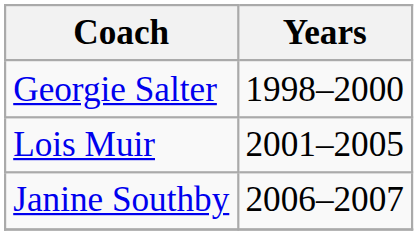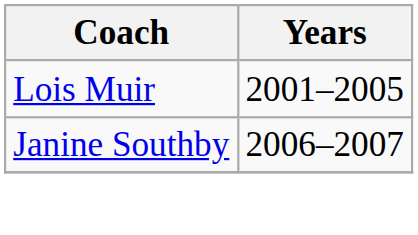 <table class="wikitable collapsible">
 <tr>
 <th>Coach</th>
 <th>Years</th>
-</tr>
-<tr>
-<td><a href='#'>Georgie Salter</a></td>
-<td>1998–2000</td>
 </tr>
 <tr>
 <td><a href='#'>Lois Muir</a></td>
 <td>2001–2005</td>
 </tr>
 <tr>
 <td><a href='#'>Janine Southby</a></td>
 <td>2006–2007</td>
 </tr>
 <tr>
 </tr>
 </table>
